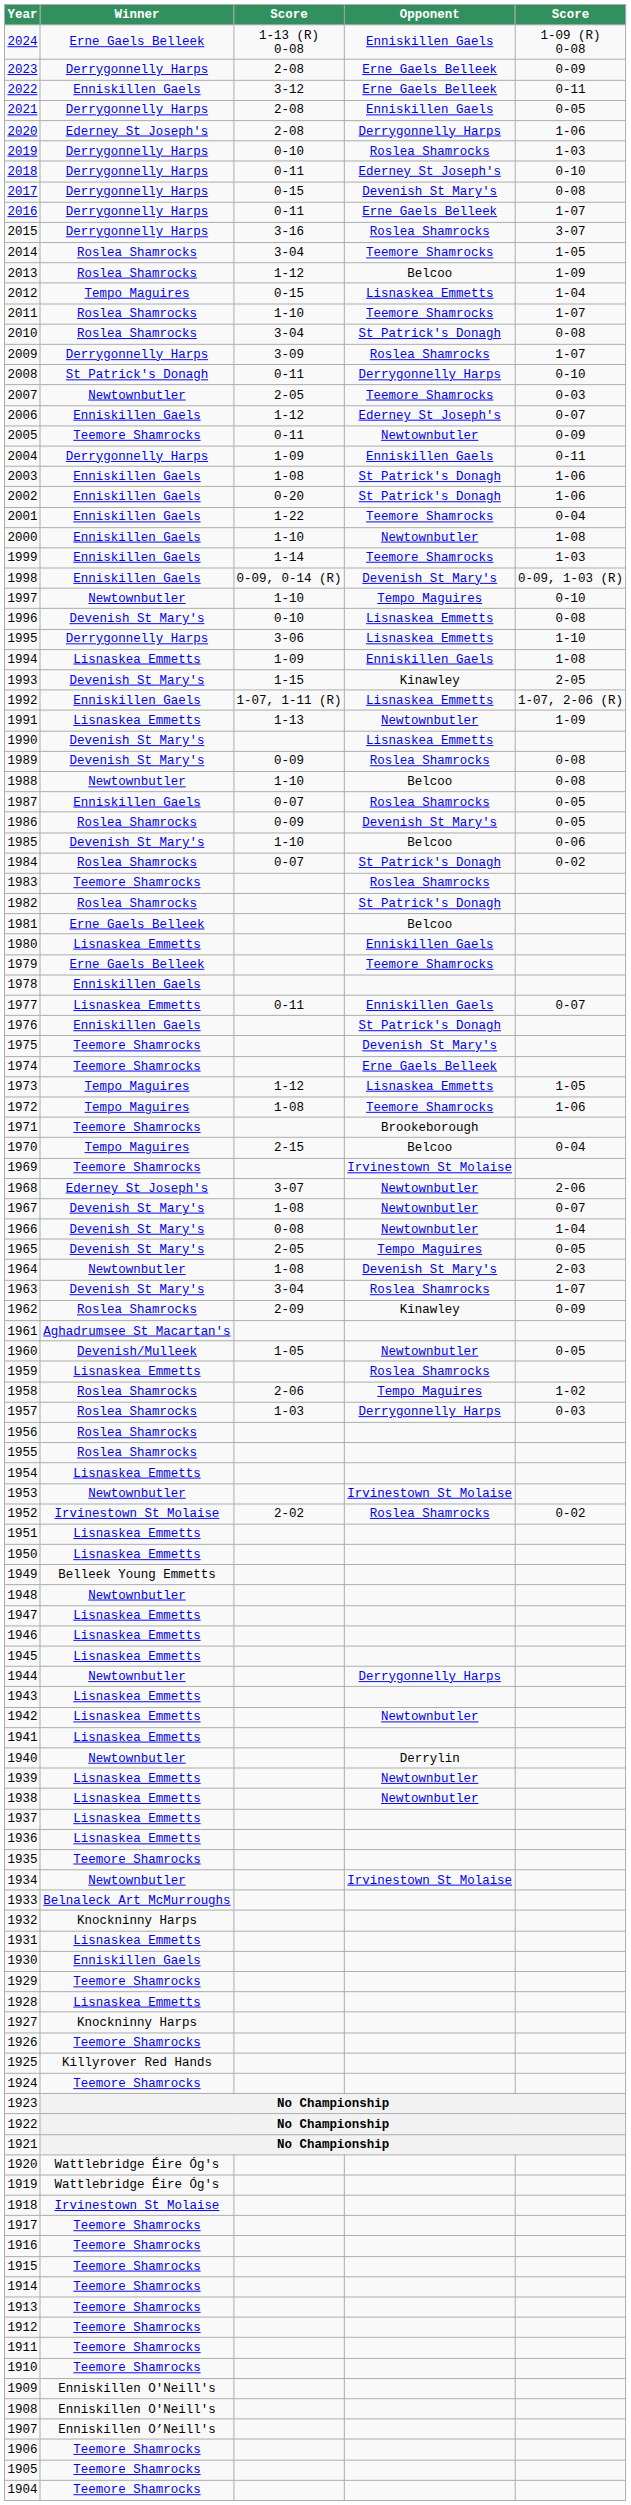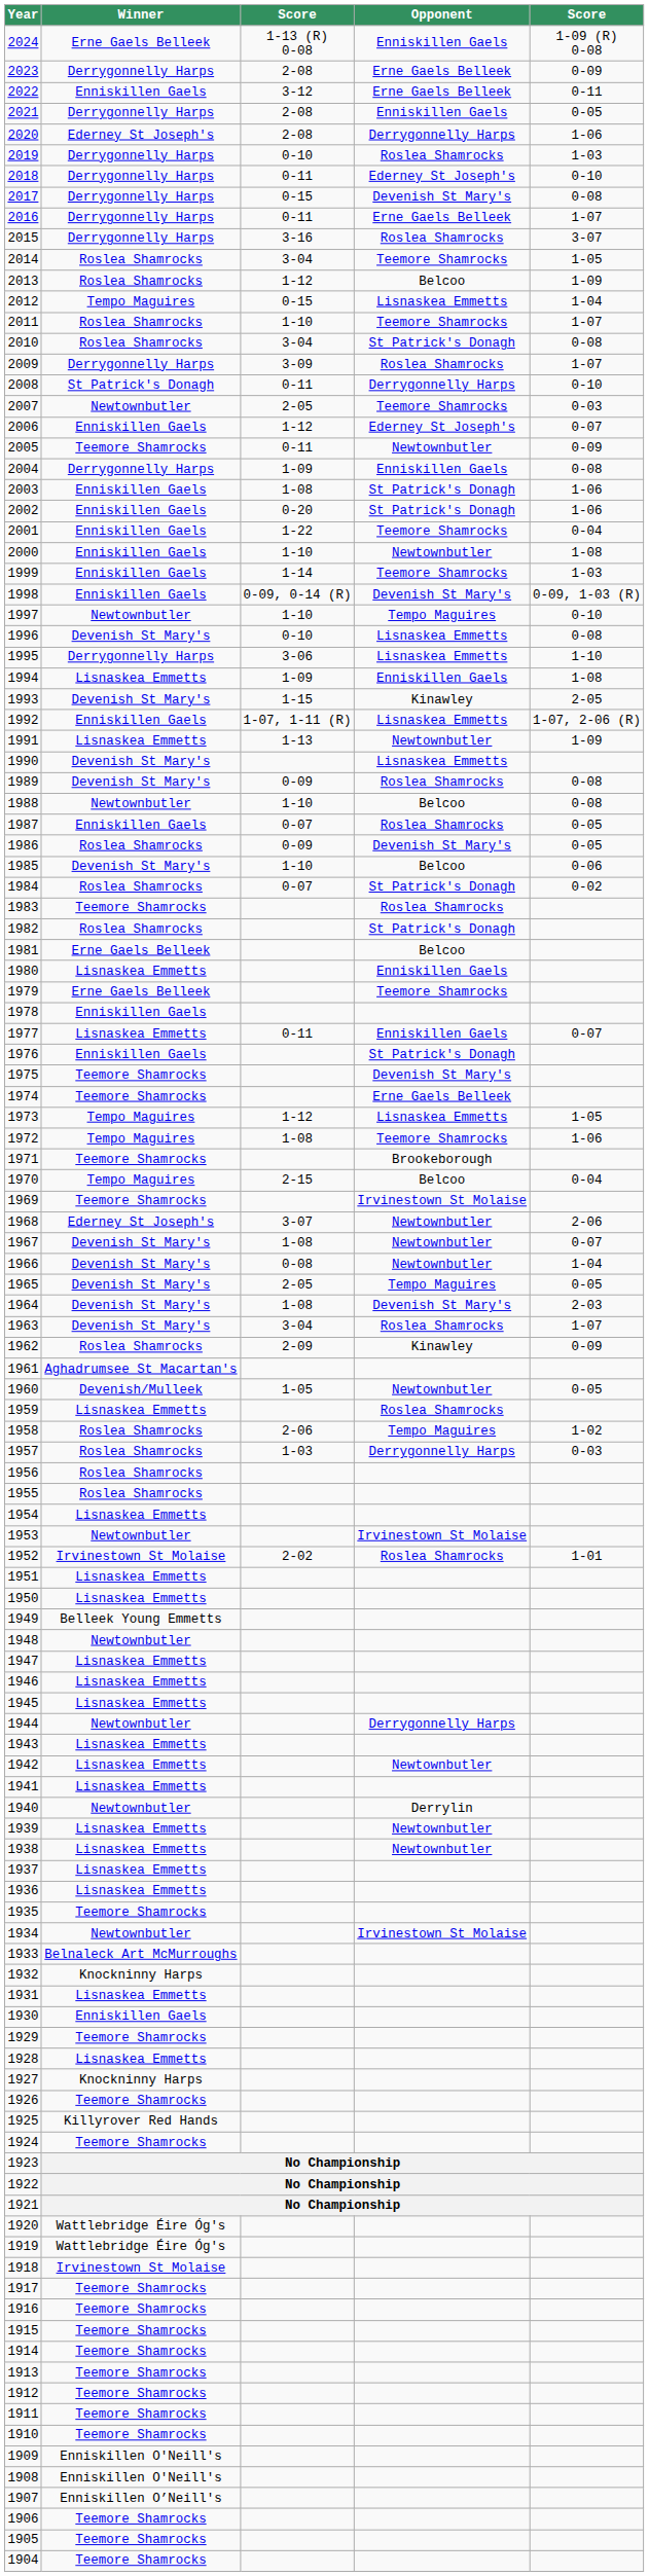 <table class="wikitable" style="text-align:center;">
 <tr>
 <th style="background:#32905f;color:white">Year</th>
 <th style="background:#32905f;color:white">Winner</th>
 <th style="background:#32905f;color:white">Score</th>
 <th style="background:#32905f;color:white">Opponent</th>
 <th style="background:#32905f;color:white">Score</th>
 </tr>
 <tr>
 <td><a href='#'>2024</a></td>
 <td><a href='#'>Erne Gaels Belleek</a></td>
 <td>1-13 (R)<br>0-08</td>
 <td><a href='#'>Enniskillen Gaels</a></td>
 <td>1-09 (R)<br>0-08</td>
 </tr>
 <tr>
 <td><a href='#'>2023</a></td>
 <td><a href='#'>Derrygonnelly Harps</a></td>
 <td>2-08</td>
 <td><a href='#'>Erne Gaels Belleek</a></td>
 <td>0-09</td>
 </tr>
 <tr>
 <td><a href='#'>2022</a></td>
 <td><a href='#'>Enniskillen Gaels</a></td>
 <td>3-12</td>
 <td><a href='#'>Erne Gaels Belleek</a></td>
 <td>0-11</td>
 </tr>
 <tr>
 <td><a href='#'>2021</a></td>
 <td><a href='#'>Derrygonnelly Harps</a></td>
 <td>2-08</td>
 <td><a href='#'>Enniskillen Gaels</a></td>
 <td>0-05</td>
 </tr>
 <tr>
 <td><a href='#'>2020</a></td>
 <td><a href='#'>Ederney St Joseph's</a></td>
 <td>2-08</td>
 <td><a href='#'>Derrygonnelly Harps</a></td>
 <td>1-06</td>
 </tr>
 <tr>
 <td><a href='#'>2019</a></td>
 <td><a href='#'>Derrygonnelly Harps</a></td>
 <td>0-10</td>
 <td><a href='#'>Roslea Shamrocks</a></td>
 <td>1-03</td>
 </tr>
 <tr>
 <td><a href='#'>2018</a></td>
 <td><a href='#'>Derrygonnelly Harps</a></td>
 <td>0-11</td>
 <td><a href='#'>Ederney St Joseph's</a></td>
 <td>0-10</td>
 </tr>
 <tr>
 <td><a href='#'>2017</a></td>
 <td><a href='#'>Derrygonnelly Harps</a></td>
 <td>0-15</td>
 <td><a href='#'>Devenish St Mary's</a></td>
 <td>0-08</td>
 </tr>
 <tr>
 <td><a href='#'>2016</a></td>
 <td><a href='#'>Derrygonnelly Harps</a></td>
 <td>0-11</td>
 <td><a href='#'>Erne Gaels Belleek</a></td>
 <td>1-07</td>
 </tr>
 <tr>
 <td>2015</td>
 <td><a href='#'>Derrygonnelly Harps</a></td>
 <td>3-16</td>
 <td><a href='#'>Roslea Shamrocks</a></td>
 <td>3-07</td>
 </tr>
 <tr>
 <td>2014</td>
 <td><a href='#'>Roslea Shamrocks</a></td>
 <td>3-04</td>
 <td><a href='#'>Teemore Shamrocks</a></td>
 <td>1-05</td>
 </tr>
 <tr>
 <td>2013</td>
 <td><a href='#'>Roslea Shamrocks</a></td>
 <td>1-12</td>
 <td>Belcoo</td>
 <td>1-09</td>
 </tr>
 <tr>
 <td>2012</td>
 <td><a href='#'>Tempo Maguires</a></td>
 <td>0-15</td>
 <td><a href='#'>Lisnaskea Emmetts</a></td>
 <td>1-04</td>
 </tr>
 <tr>
 <td>2011</td>
 <td><a href='#'>Roslea Shamrocks</a></td>
 <td>1-10</td>
 <td><a href='#'>Teemore Shamrocks</a></td>
 <td>1-07</td>
 </tr>
 <tr>
 <td>2010</td>
 <td><a href='#'>Roslea Shamrocks</a></td>
 <td>3-04</td>
 <td><a href='#'>St Patrick's Donagh</a></td>
 <td>0-08</td>
 </tr>
 <tr>
 <td>2009</td>
 <td><a href='#'>Derrygonnelly Harps</a></td>
 <td>3-09</td>
 <td><a href='#'>Roslea Shamrocks</a></td>
 <td>1-07</td>
 </tr>
 <tr>
 <td>2008</td>
 <td><a href='#'>St Patrick's Donagh</a></td>
 <td>0-11</td>
 <td><a href='#'>Derrygonnelly Harps</a></td>
 <td>0-10</td>
 </tr>
 <tr>
 <td>2007</td>
 <td><a href='#'>Newtownbutler</a></td>
 <td>2-05</td>
 <td><a href='#'>Teemore Shamrocks</a></td>
 <td>0-03</td>
 </tr>
 <tr>
 <td>2006</td>
 <td><a href='#'>Enniskillen Gaels</a></td>
 <td>1-12</td>
 <td><a href='#'>Ederney St Joseph's</a></td>
 <td>0-07</td>
 </tr>
 <tr>
 <td>2005</td>
 <td><a href='#'>Teemore Shamrocks</a></td>
 <td>0-11</td>
 <td><a href='#'>Newtownbutler</a></td>
 <td>0-09</td>
 </tr>
 <tr>
 <td>2004</td>
 <td><a href='#'>Derrygonnelly Harps</a></td>
 <td>1-09</td>
 <td><a href='#'>Enniskillen Gaels</a></td>
-<td>0-11</td>
+<td>0-08</td>
 </tr>
 <tr>
 <td>2003</td>
 <td><a href='#'>Enniskillen Gaels</a></td>
 <td>1-08</td>
 <td><a href='#'>St Patrick's Donagh</a></td>
 <td>1-06</td>
 </tr>
 <tr>
 <td>2002</td>
 <td><a href='#'>Enniskillen Gaels</a></td>
 <td>0-20</td>
 <td><a href='#'>St Patrick's Donagh</a></td>
 <td>1-06</td>
 </tr>
 <tr>
 <td>2001</td>
 <td><a href='#'>Enniskillen Gaels</a></td>
 <td>1-22</td>
 <td><a href='#'>Teemore Shamrocks</a></td>
 <td>0-04</td>
 </tr>
 <tr>
 <td>2000</td>
 <td><a href='#'>Enniskillen Gaels</a></td>
 <td>1-10</td>
 <td><a href='#'>Newtownbutler</a></td>
 <td>1-08</td>
 </tr>
 <tr>
 <td>1999</td>
 <td><a href='#'>Enniskillen Gaels</a></td>
 <td>1-14</td>
 <td><a href='#'>Teemore Shamrocks</a></td>
 <td>1-03</td>
 </tr>
 <tr>
 <td>1998</td>
 <td><a href='#'>Enniskillen Gaels</a></td>
 <td>0-09, 0-14 (R)</td>
 <td><a href='#'>Devenish St Mary's</a></td>
 <td>0-09, 1-03 (R)</td>
 </tr>
 <tr>
 <td>1997</td>
 <td><a href='#'>Newtownbutler</a></td>
 <td>1-10</td>
 <td><a href='#'>Tempo Maguires</a></td>
 <td>0-10</td>
 </tr>
 <tr>
 <td>1996</td>
 <td><a href='#'>Devenish St Mary's</a></td>
 <td>0-10</td>
 <td><a href='#'>Lisnaskea Emmetts</a></td>
 <td>0-08</td>
 </tr>
 <tr>
 <td>1995</td>
 <td><a href='#'>Derrygonnelly Harps</a></td>
 <td>3-06</td>
 <td><a href='#'>Lisnaskea Emmetts</a></td>
 <td>1-10</td>
 </tr>
 <tr>
 <td>1994</td>
 <td><a href='#'>Lisnaskea Emmetts</a></td>
 <td>1-09</td>
 <td><a href='#'>Enniskillen Gaels</a></td>
 <td>1-08</td>
 </tr>
 <tr>
 <td>1993</td>
 <td><a href='#'>Devenish St Mary's</a></td>
 <td>1-15</td>
 <td>Kinawley</td>
 <td>2-05</td>
 </tr>
 <tr>
 <td>1992</td>
 <td><a href='#'>Enniskillen Gaels</a></td>
 <td>1-07, 1-11 (R)</td>
 <td><a href='#'>Lisnaskea Emmetts</a></td>
 <td>1-07, 2-06 (R)</td>
 </tr>
 <tr>
 <td>1991</td>
 <td><a href='#'>Lisnaskea Emmetts</a></td>
 <td>1-13</td>
 <td><a href='#'>Newtownbutler</a></td>
 <td>1-09</td>
 </tr>
 <tr>
 <td>1990</td>
 <td><a href='#'>Devenish St Mary's</a></td>
 <td></td>
 <td><a href='#'>Lisnaskea Emmetts</a></td>
 <td></td>
 </tr>
 <tr>
 <td>1989</td>
 <td><a href='#'>Devenish St Mary's</a></td>
 <td>0-09</td>
 <td><a href='#'>Roslea Shamrocks</a></td>
 <td>0-08</td>
 </tr>
 <tr>
 <td>1988</td>
 <td><a href='#'>Newtownbutler</a></td>
 <td>1-10</td>
 <td>Belcoo</td>
 <td>0-08</td>
 </tr>
 <tr>
 <td>1987</td>
 <td><a href='#'>Enniskillen Gaels</a></td>
 <td>0-07</td>
 <td><a href='#'>Roslea Shamrocks</a></td>
 <td>0-05</td>
 </tr>
 <tr>
 <td>1986</td>
 <td><a href='#'>Roslea Shamrocks</a></td>
 <td>0-09</td>
 <td><a href='#'>Devenish St Mary's</a></td>
 <td>0-05</td>
 </tr>
 <tr>
 <td>1985</td>
 <td><a href='#'>Devenish St Mary's</a></td>
 <td>1-10</td>
 <td>Belcoo</td>
 <td>0-06</td>
 </tr>
 <tr>
 <td>1984</td>
 <td><a href='#'>Roslea Shamrocks</a></td>
 <td>0-07</td>
 <td><a href='#'>St Patrick's Donagh</a></td>
 <td>0-02</td>
 </tr>
 <tr>
 <td>1983</td>
 <td><a href='#'>Teemore Shamrocks</a></td>
 <td></td>
 <td><a href='#'>Roslea Shamrocks</a></td>
 <td></td>
 </tr>
 <tr>
 <td>1982</td>
 <td><a href='#'>Roslea Shamrocks</a></td>
 <td></td>
 <td><a href='#'>St Patrick's Donagh</a></td>
 <td></td>
 </tr>
 <tr>
 <td>1981</td>
 <td><a href='#'>Erne Gaels Belleek</a></td>
 <td></td>
 <td>Belcoo</td>
 <td></td>
 </tr>
 <tr>
 <td>1980</td>
 <td><a href='#'>Lisnaskea Emmetts</a></td>
 <td></td>
 <td><a href='#'>Enniskillen Gaels</a></td>
 <td></td>
 </tr>
 <tr>
 <td>1979</td>
 <td><a href='#'>Erne Gaels Belleek</a></td>
 <td></td>
 <td><a href='#'>Teemore Shamrocks</a></td>
 <td></td>
 </tr>
 <tr>
 <td>1978</td>
 <td><a href='#'>Enniskillen Gaels</a></td>
 <td></td>
 <td></td>
 <td></td>
 </tr>
 <tr>
 <td>1977</td>
 <td><a href='#'>Lisnaskea Emmetts</a></td>
 <td>0-11</td>
 <td><a href='#'>Enniskillen Gaels</a></td>
 <td>0-07</td>
 </tr>
 <tr>
 <td>1976</td>
 <td><a href='#'>Enniskillen Gaels</a></td>
 <td></td>
 <td><a href='#'>St Patrick's Donagh</a></td>
 <td></td>
 </tr>
 <tr>
 <td>1975</td>
 <td><a href='#'>Teemore Shamrocks</a></td>
 <td></td>
 <td><a href='#'>Devenish St Mary's</a></td>
 <td></td>
 </tr>
 <tr>
 <td>1974</td>
 <td><a href='#'>Teemore Shamrocks</a></td>
 <td></td>
 <td><a href='#'>Erne Gaels Belleek</a></td>
 <td></td>
 </tr>
 <tr>
 <td>1973</td>
 <td><a href='#'>Tempo Maguires</a></td>
 <td>1-12</td>
 <td><a href='#'>Lisnaskea Emmetts</a></td>
 <td>1-05</td>
 </tr>
 <tr>
 <td>1972</td>
 <td><a href='#'>Tempo Maguires</a></td>
 <td>1-08</td>
 <td><a href='#'>Teemore Shamrocks</a></td>
 <td>1-06</td>
 </tr>
 <tr>
 <td>1971</td>
 <td><a href='#'>Teemore Shamrocks</a></td>
 <td></td>
 <td>Brookeborough</td>
 <td></td>
 </tr>
 <tr>
 <td>1970</td>
 <td><a href='#'>Tempo Maguires</a></td>
 <td>2-15</td>
 <td>Belcoo</td>
 <td>0-04</td>
 </tr>
 <tr>
 <td>1969</td>
 <td><a href='#'>Teemore Shamrocks</a></td>
 <td></td>
 <td><a href='#'>Irvinestown St Molaise</a></td>
 <td></td>
 </tr>
 <tr>
 <td>1968</td>
 <td><a href='#'>Ederney St Joseph's</a></td>
 <td>3-07</td>
 <td><a href='#'>Newtownbutler</a></td>
 <td>2-06</td>
 </tr>
 <tr>
 <td>1967</td>
 <td><a href='#'>Devenish St Mary's</a></td>
 <td>1-08</td>
 <td><a href='#'>Newtownbutler</a></td>
 <td>0-07</td>
 </tr>
 <tr>
 <td>1966</td>
 <td><a href='#'>Devenish St Mary's</a></td>
 <td>0-08</td>
 <td><a href='#'>Newtownbutler</a></td>
 <td>1-04</td>
 </tr>
 <tr>
 <td>1965</td>
 <td><a href='#'>Devenish St Mary's</a></td>
 <td>2-05</td>
 <td><a href='#'>Tempo Maguires</a></td>
 <td>0-05</td>
 </tr>
 <tr>
 <td>1964</td>
-<td><a href='#'>Newtownbutler</a></td>
+<td><a href='#'>Devenish St Mary's</a></td>
 <td>1-08</td>
 <td><a href='#'>Devenish St Mary's</a></td>
 <td>2-03</td>
 </tr>
 <tr>
 <td>1963</td>
 <td><a href='#'>Devenish St Mary's</a></td>
 <td>3-04</td>
 <td><a href='#'>Roslea Shamrocks</a></td>
 <td>1-07</td>
 </tr>
 <tr>
 <td>1962</td>
 <td><a href='#'>Roslea Shamrocks</a></td>
 <td>2-09</td>
 <td>Kinawley</td>
 <td>0-09</td>
 </tr>
 <tr>
 <td>1961</td>
 <td><a href='#'>Aghadrumsee St Macartan's</a></td>
 <td></td>
 <td></td>
 <td></td>
 </tr>
 <tr>
 <td>1960</td>
 <td><a href='#'>Devenish/Mulleek</a></td>
 <td>1-05</td>
 <td><a href='#'>Newtownbutler</a></td>
 <td>0-05</td>
 </tr>
 <tr>
 <td>1959</td>
 <td><a href='#'>Lisnaskea Emmetts</a></td>
 <td></td>
 <td><a href='#'>Roslea Shamrocks</a></td>
 <td></td>
 </tr>
 <tr>
 <td>1958</td>
 <td><a href='#'>Roslea Shamrocks</a></td>
 <td>2-06</td>
 <td><a href='#'>Tempo Maguires</a></td>
 <td>1-02</td>
 </tr>
 <tr>
 <td>1957</td>
 <td><a href='#'>Roslea Shamrocks</a></td>
 <td>1-03</td>
 <td><a href='#'>Derrygonnelly Harps</a></td>
 <td>0-03</td>
 </tr>
 <tr>
 <td>1956</td>
 <td><a href='#'>Roslea Shamrocks</a></td>
 <td></td>
 <td></td>
 <td></td>
 </tr>
 <tr>
 <td>1955</td>
 <td><a href='#'>Roslea Shamrocks</a></td>
 <td></td>
 <td></td>
 <td></td>
 </tr>
 <tr>
 <td>1954</td>
 <td><a href='#'>Lisnaskea Emmetts</a></td>
 <td></td>
 <td></td>
 <td></td>
 </tr>
 <tr>
 <td>1953</td>
 <td><a href='#'>Newtownbutler</a></td>
 <td></td>
 <td><a href='#'>Irvinestown St Molaise</a></td>
 <td></td>
 </tr>
 <tr>
 <td>1952</td>
 <td><a href='#'>Irvinestown St Molaise</a></td>
 <td>2-02</td>
 <td><a href='#'>Roslea Shamrocks</a></td>
-<td>0-02</td>
+<td>1-01</td>
 </tr>
 <tr>
 <td>1951</td>
 <td><a href='#'>Lisnaskea Emmetts</a></td>
 <td></td>
 <td></td>
 <td></td>
 </tr>
 <tr>
 <td>1950</td>
 <td><a href='#'>Lisnaskea Emmetts</a></td>
 <td></td>
 <td></td>
 <td></td>
 </tr>
 <tr>
 <td>1949</td>
 <td>Belleek Young Emmetts</td>
 <td></td>
 <td></td>
 <td></td>
 </tr>
 <tr>
 <td>1948</td>
 <td><a href='#'>Newtownbutler</a></td>
 <td></td>
 <td></td>
 <td></td>
 </tr>
 <tr>
 <td>1947</td>
 <td><a href='#'>Lisnaskea Emmetts</a></td>
 <td></td>
 <td></td>
 <td></td>
 </tr>
 <tr>
 <td>1946</td>
 <td><a href='#'>Lisnaskea Emmetts</a></td>
 <td></td>
 <td></td>
 <td></td>
 </tr>
 <tr>
 <td>1945</td>
 <td><a href='#'>Lisnaskea Emmetts</a></td>
 <td></td>
 <td></td>
 <td></td>
 </tr>
 <tr>
 <td>1944</td>
 <td><a href='#'>Newtownbutler</a></td>
 <td></td>
 <td><a href='#'>Derrygonnelly Harps</a></td>
 <td></td>
 </tr>
 <tr>
 <td>1943</td>
 <td><a href='#'>Lisnaskea Emmetts</a></td>
 <td></td>
 <td></td>
 <td></td>
 </tr>
 <tr>
 <td>1942</td>
 <td><a href='#'>Lisnaskea Emmetts</a></td>
 <td></td>
 <td><a href='#'>Newtownbutler</a></td>
 <td></td>
 </tr>
 <tr>
 <td>1941</td>
 <td><a href='#'>Lisnaskea Emmetts</a></td>
 <td></td>
 <td></td>
 <td></td>
 </tr>
 <tr>
 <td>1940</td>
 <td><a href='#'>Newtownbutler</a></td>
 <td></td>
 <td>Derrylin</td>
 <td></td>
 </tr>
 <tr>
 <td>1939</td>
 <td><a href='#'>Lisnaskea Emmetts</a></td>
 <td></td>
 <td><a href='#'>Newtownbutler</a></td>
 <td></td>
 </tr>
 <tr>
 <td>1938</td>
 <td><a href='#'>Lisnaskea Emmetts</a></td>
 <td></td>
 <td><a href='#'>Newtownbutler</a></td>
 <td></td>
 </tr>
 <tr>
 <td>1937</td>
 <td><a href='#'>Lisnaskea Emmetts</a></td>
 <td></td>
 <td></td>
 <td></td>
 </tr>
 <tr>
 <td>1936</td>
 <td><a href='#'>Lisnaskea Emmetts</a></td>
 <td></td>
 <td></td>
 <td></td>
 </tr>
 <tr>
 <td>1935</td>
 <td><a href='#'>Teemore Shamrocks</a></td>
 <td></td>
 <td></td>
 <td></td>
 </tr>
 <tr>
 <td>1934</td>
 <td><a href='#'>Newtownbutler</a></td>
 <td></td>
 <td><a href='#'>Irvinestown St Molaise</a></td>
 <td></td>
 </tr>
 <tr>
 <td>1933</td>
 <td><a href='#'>Belnaleck Art McMurroughs</a></td>
 <td></td>
 <td></td>
 <td></td>
 </tr>
 <tr>
 <td>1932</td>
 <td>Knockninny Harps</td>
 <td></td>
 <td></td>
 <td></td>
 </tr>
 <tr>
 <td>1931</td>
 <td><a href='#'>Lisnaskea Emmetts</a></td>
 <td></td>
 <td></td>
 <td></td>
 </tr>
 <tr>
 <td>1930</td>
 <td><a href='#'>Enniskillen Gaels</a></td>
 <td></td>
 <td></td>
 <td></td>
 </tr>
 <tr>
 <td>1929</td>
 <td><a href='#'>Teemore Shamrocks</a></td>
 <td></td>
 <td></td>
 <td></td>
 </tr>
 <tr>
 <td>1928</td>
 <td><a href='#'>Lisnaskea Emmetts</a></td>
 <td></td>
 <td></td>
 <td></td>
 </tr>
 <tr>
 <td>1927</td>
 <td>Knockninny Harps</td>
 <td></td>
 <td></td>
 <td></td>
 </tr>
 <tr>
 <td>1926</td>
 <td><a href='#'>Teemore Shamrocks</a></td>
 <td></td>
 <td></td>
 <td></td>
 </tr>
 <tr>
 <td>1925</td>
 <td>Killyrover Red Hands</td>
 <td></td>
 <td></td>
 <td></td>
 </tr>
 <tr>
 <td>1924</td>
 <td><a href='#'>Teemore Shamrocks</a></td>
 <td></td>
 <td></td>
 <td></td>
 </tr>
 <tr>
 <td>1923</td>
 <th colspan=4 align=center>No Championship</th>
 </tr>
 <tr>
 <td>1922</td>
 <th colspan=4 align=center>No Championship</th>
 </tr>
 <tr>
 <td>1921</td>
 <th colspan=4 align=center>No Championship</th>
 </tr>
 <tr>
 <td>1920</td>
 <td>Wattlebridge Éire Óg's</td>
 <td></td>
 <td></td>
 <td></td>
 </tr>
 <tr>
 <td>1919</td>
 <td>Wattlebridge Éire Óg's</td>
 <td></td>
 <td></td>
 <td></td>
 </tr>
 <tr>
 <td>1918</td>
 <td><a href='#'>Irvinestown St Molaise</a></td>
 <td></td>
 <td></td>
 <td></td>
 </tr>
 <tr>
 <td>1917</td>
 <td><a href='#'>Teemore Shamrocks</a></td>
 <td></td>
 <td></td>
 <td></td>
 </tr>
 <tr>
 <td>1916</td>
 <td><a href='#'>Teemore Shamrocks</a></td>
 <td></td>
 <td></td>
 <td></td>
 </tr>
 <tr>
 <td>1915</td>
 <td><a href='#'>Teemore Shamrocks</a></td>
 <td></td>
 <td></td>
 <td></td>
 </tr>
 <tr>
 <td>1914</td>
 <td><a href='#'>Teemore Shamrocks</a></td>
 <td></td>
 <td></td>
 <td></td>
 </tr>
 <tr>
 <td>1913</td>
 <td><a href='#'>Teemore Shamrocks</a></td>
 <td></td>
 <td></td>
 <td></td>
 </tr>
 <tr>
 <td>1912</td>
 <td><a href='#'>Teemore Shamrocks</a></td>
 <td></td>
 <td></td>
 <td></td>
 </tr>
 <tr>
 <td>1911</td>
 <td><a href='#'>Teemore Shamrocks</a></td>
 <td></td>
 <td></td>
 <td></td>
 </tr>
 <tr>
 <td>1910</td>
 <td><a href='#'>Teemore Shamrocks</a></td>
 <td></td>
 <td></td>
 <td></td>
 </tr>
 <tr>
 <td>1909</td>
 <td>Enniskillen O'Neill's</td>
 <td></td>
 <td></td>
 <td></td>
 </tr>
 <tr>
 <td>1908</td>
 <td>Enniskillen O'Neill's</td>
 <td></td>
 <td></td>
 <td></td>
 </tr>
 <tr>
 <td>1907</td>
 <td>Enniskillen O’Neill's</td>
 <td></td>
 <td></td>
 <td></td>
 </tr>
 <tr>
 <td>1906</td>
 <td><a href='#'>Teemore Shamrocks</a></td>
 <td></td>
 <td></td>
 <td></td>
 </tr>
 <tr>
 <td>1905</td>
 <td><a href='#'>Teemore Shamrocks</a></td>
 <td></td>
 <td></td>
 <td></td>
 </tr>
 <tr>
 <td>1904</td>
 <td><a href='#'>Teemore Shamrocks</a></td>
 <td></td>
 <td></td>
 <td></td>
 </tr>
 </table>
